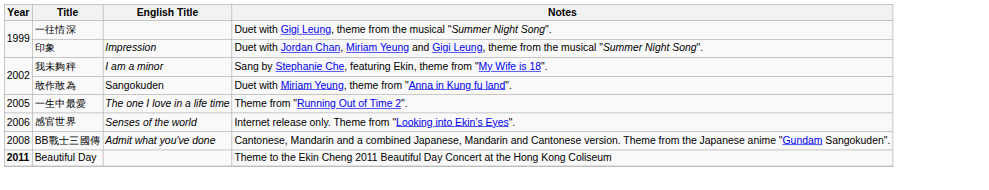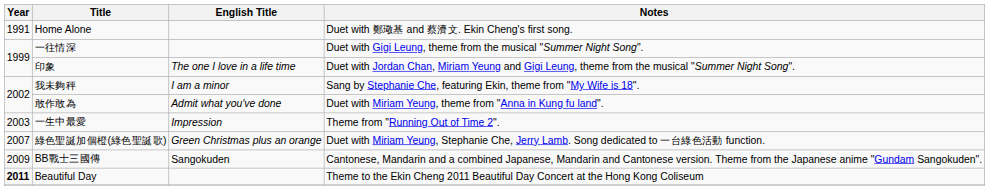 <table class="wikitable">
 <tr>
 <th>Year</th>
 <th>Title</th>
 <th>English Title</th>
 <th>Notes</th>
+</tr>
+<tr>
+<td>1991</td>
+<td>Home Alone</td>
+<td></td>
+<td>Duet with 鄭璥基 and 蔡濟文.  Ekin Cheng's first song.</td>
 </tr>
 <tr>
 <td rowspan="2">1999</td>
 <td>一往情深</td>
 <td></td>
 <td>Duet with <a href='#'>Gigi Leung</a>, theme from the musical "<em>Summer Night Song</em>".</td>
 </tr>
 <tr>
 <td>印象</td>
-<td><em>Impression</em></td>
+<td><em>The one I love in a life time</em></td>
 <td>Duet with <a href='#'>Jordan Chan</a>, <a href='#'>Miriam Yeung</a> and <a href='#'>Gigi Leung</a>, theme from the musical "<em>Summer Night Song</em>".</td>
 </tr>
 <tr>
 <td rowspan="2">2002</td>
 <td>我未夠秤</td>
 <td><em>I am a minor</em></td>
 <td>Sang by <a href='#'>Stephanie Che</a>, featuring Ekin, theme from "<a href='#'>My Wife is 18</a>".</td>
 </tr>
 <tr>
 <td>敢作敢為</td>
-<td>Sangokuden</td>
+<td><em>Admit what you've done</em></td>
 <td>Duet with <a href='#'>Miriam Yeung</a>, theme from "<a href='#'>Anna in Kung fu land</a>".</td>
 </tr>
 <tr>
-<td>2005</td>
+<td>2003</td>
 <td>一生中最愛</td>
-<td><em>The one I love in a life time</em></td>
+<td><em>Impression</em></td>
 <td>Theme from "<a href='#'>Running Out of Time 2</a>".</td>
 </tr>
 <tr>
-<td>2006</td>
-<td>感官世界</td>
-<td><em>Senses of the world</em></td>
-<td>Internet release only.  Theme from "<a href='#'>Looking into Ekin’s Eyes</a>".</td>
+<td>2007</td>
+<td>綠色聖誕加個橙(綠色聖誕歌)</td>
+<td><em>Green Christmas plus an orange</em></td>
+<td>Duet with <a href='#'>Miriam Yeung</a>, Stephanie Che, <a href='#'>Jerry Lamb</a>.  Song dedicated to 一台綠色活動 function.</td>
 </tr>
 <tr>
-<td>2008</td>
+<td>2009</td>
 <td>BB戰士三國傳</td>
-<td><em>Admit what you've done</em></td>
+<td>Sangokuden</td>
 <td>Cantonese, Mandarin and a combined Japanese, Mandarin and Cantonese version. Theme from the Japanese anime "<a href='#'>Gundam</a> Sangokuden".</td>
 </tr>
 <tr>
 <td><strong>2011</strong></td>
 <td>Beautiful Day</td>
 <td></td>
 <td>Theme to the Ekin Cheng 2011 Beautiful Day Concert at the Hong Kong Coliseum</td>
 </tr>
 <tr>
 </tr>
 </table>
